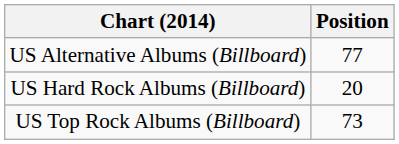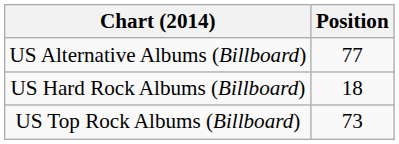 <table class="wikitable sortable plainrowheaders" style="text-align:center">
 <tr>
 <th scope="col">Chart (2014)</th>
 <th scope="col">Position</th>
 </tr>
 <tr>
 <td>US Alternative Albums (<em>Billboard</em>)</td>
 <td style="text-align:center;">77</td>
 </tr>
 <tr>
 <td>US Hard Rock Albums (<em>Billboard</em>)</td>
-<td style="text-align:center;">20</td>
+<td style="text-align:center;">18</td>
 </tr>
 <tr>
 <td>US Top Rock Albums (<em>Billboard</em>)</td>
 <td style="text-align:center;">73</td>
 </tr>
 </table>
